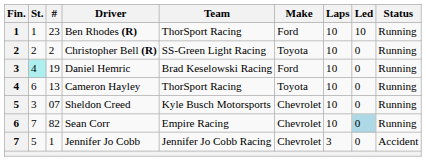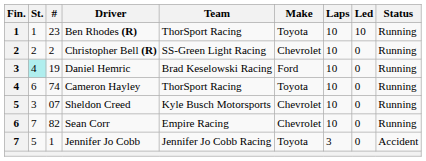 <table class="wikitable" style="font-size:95%">
 <tr>
 <th>Fin.</th>
 <th>St.</th>
 <th>#</th>
 <th>Driver</th>
 <th>Team</th>
 <th>Make</th>
 <th>Laps</th>
 <th>Led</th>
 <th>Status</th>
 </tr>
 <tr>
 <th>1</th>
 <td>1</td>
 <td>23</td>
 <td>Ben Rhodes <strong>(R)</strong></td>
 <td>ThorSport Racing</td>
-<td>Ford</td>
+<td>Toyota</td>
 <td>10</td>
 <td>10</td>
 <td>Running</td>
 </tr>
 <tr>
 <th>2</th>
 <td>2</td>
 <td>2</td>
 <td>Christopher Bell <strong>(R)</strong></td>
 <td>SS-Green Light Racing</td>
-<td>Toyota</td>
+<td>Chevrolet</td>
 <td>10</td>
 <td>0</td>
 <td>Running</td>
 </tr>
 <tr>
 <th>3</th>
 <td style="background: paleturquoise;">4</td>
 <td>19</td>
 <td>Daniel Hemric</td>
 <td>Brad Keselowski Racing</td>
 <td>Ford</td>
 <td>10</td>
 <td>0</td>
 <td>Running</td>
 </tr>
 <tr>
 <th>4</th>
 <td>6</td>
-<td>13</td>
+<td>74</td>
 <td>Cameron Hayley</td>
 <td>ThorSport Racing</td>
 <td>Toyota</td>
 <td>10</td>
 <td>0</td>
 <td>Running</td>
 </tr>
 <tr>
 <th>5</th>
 <td>3</td>
 <td>07</td>
 <td>Sheldon Creed</td>
 <td>Kyle Busch Motorsports</td>
 <td>Chevrolet</td>
 <td>10</td>
 <td>0</td>
 <td>Running</td>
 </tr>
 <tr>
 <th>6</th>
 <td>7</td>
 <td>82</td>
 <td>Sean Corr</td>
 <td>Empire Racing</td>
 <td>Chevrolet</td>
 <td>10</td>
-<td style="background: lightblue;">0</td>
+<td>0</td>
 <td>Running</td>
 </tr>
 <tr>
 <th>7</th>
 <td>5</td>
 <td>1</td>
 <td>Jennifer Jo Cobb</td>
 <td>Jennifer Jo Cobb Racing</td>
-<td>Chevrolet</td>
+<td>Toyota</td>
 <td>3</td>
 <td>0</td>
 <td>Accident</td>
 </tr>
 <tr>
 <th colspan="9"></th>
 </tr>
 </table>
